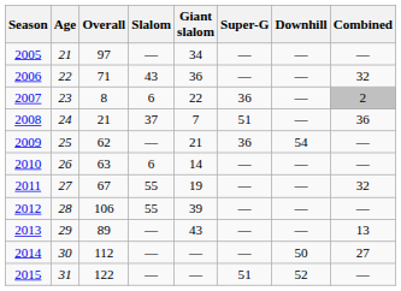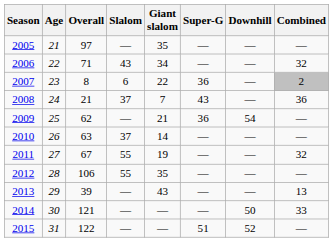 <table class="wikitable" style="text-align:center; font-size:95%;">
 <tr>
 <th>Season</th>
 <th>Age</th>
 <th>Overall</th>
 <th>Slalom</th>
 <th>Giant<br>slalom</th>
 <th>Super-G</th>
 <th>Downhill</th>
 <th>Combined</th>
 </tr>
 <tr>
 <td><a href='#'>2005</a></td>
 <td><em>21</em></td>
 <td>97</td>
 <td>—</td>
-<td>34</td>
+<td>35</td>
 <td>—</td>
 <td>—</td>
 <td>—</td>
 </tr>
 <tr>
 <td><a href='#'>2006</a></td>
 <td><em>22</em></td>
 <td>71</td>
 <td>43</td>
-<td>36</td>
+<td>34</td>
 <td>—</td>
 <td>—</td>
 <td>32</td>
 </tr>
 <tr>
 <td><a href='#'>2007</a></td>
 <td><em>23</em></td>
 <td>8</td>
 <td>6</td>
 <td>22</td>
 <td>36</td>
 <td>—</td>
 <td bgcolor="silver">2</td>
 </tr>
 <tr>
 <td><a href='#'>2008</a></td>
 <td><em>24</em></td>
 <td>21</td>
 <td>37</td>
 <td>7</td>
-<td>51</td>
+<td>43</td>
 <td>—</td>
 <td>36</td>
 </tr>
 <tr>
 <td><a href='#'>2009</a></td>
 <td><em>25</em></td>
 <td>62</td>
 <td>—</td>
 <td>21</td>
 <td>36</td>
 <td>54</td>
 <td>—</td>
 </tr>
 <tr>
 <td><a href='#'>2010</a></td>
 <td><em>26</em></td>
 <td>63</td>
-<td>6</td>
+<td>37</td>
 <td>14</td>
 <td>—</td>
 <td>—</td>
 <td>—</td>
 </tr>
 <tr>
 <td><a href='#'>2011</a></td>
 <td><em>27</em></td>
 <td>67</td>
 <td>55</td>
 <td>19</td>
 <td>—</td>
 <td>—</td>
 <td>32</td>
 </tr>
 <tr>
 <td><a href='#'>2012</a></td>
 <td><em>28</em></td>
 <td>106</td>
 <td>55</td>
-<td>39</td>
+<td>35</td>
 <td>—</td>
 <td>—</td>
 <td>—</td>
 </tr>
 <tr>
 <td><a href='#'>2013</a></td>
 <td><em>29</em></td>
-<td>89</td>
+<td>39</td>
 <td>—</td>
 <td>43</td>
 <td>—</td>
 <td>—</td>
 <td>13</td>
 </tr>
 <tr>
 <td><a href='#'>2014</a></td>
 <td><em>30</em></td>
-<td>112</td>
+<td>121</td>
 <td>—</td>
 <td>—</td>
 <td>—</td>
 <td>50</td>
-<td>27</td>
+<td>33</td>
 </tr>
 <tr>
 <td><a href='#'>2015</a></td>
 <td><em>31</em></td>
 <td>122</td>
 <td>—</td>
 <td>—</td>
 <td>51</td>
 <td>52</td>
 <td>—</td>
 </tr>
 </table>
